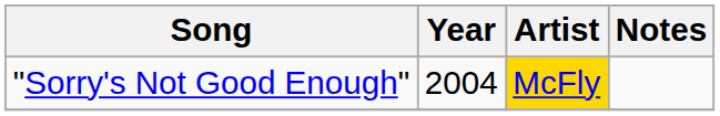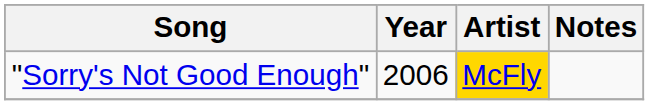 <table class="wikitable sortable">
 <tr>
 <th>Song</th>
 <th>Year</th>
 <th>Artist</th>
 <th class="unsortable">Notes</th>
 </tr>
 <tr>
 <td>"<a href='#'>Sorry's Not Good Enough</a>"</td>
-<td>2004</td>
+<td>2006</td>
 <td style="background: gold;"><a href='#'>McFly</a></td>
 <td></td>
 </tr>
 <tr>
 </tr>
 </table>
